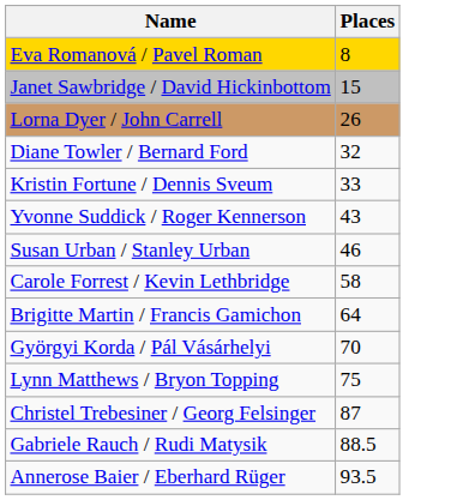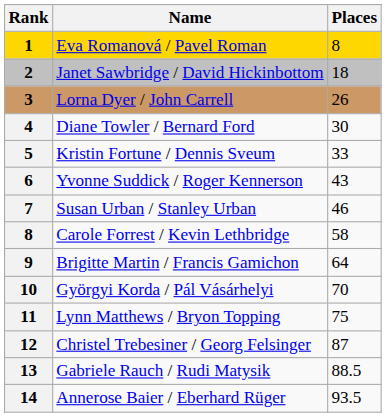 <table class="wikitable">
 <tr>
+<th>Rank</th>
 <th>Name</th>
 <th>Places</th>
 </tr>
 <tr bgcolor=gold>
+<td align=center><strong>1</strong></td>
 <td> <a href='#'>Eva Romanová</a> / <a href='#'>Pavel Roman</a></td>
 <td>8</td>
 </tr>
 <tr bgcolor=silver>
+<td align=center><strong>2</strong></td>
 <td> <a href='#'>Janet Sawbridge</a> / <a href='#'>David Hickinbottom</a></td>
-<td>15</td>
+<td>18</td>
 </tr>
 <tr bgcolor=cc9966>
+<td align=center><strong>3</strong></td>
 <td> <a href='#'>Lorna Dyer</a> / <a href='#'>John Carrell</a></td>
 <td>26</td>
 </tr>
 <tr>
+<th>4</th>
 <td> <a href='#'>Diane Towler</a> / <a href='#'>Bernard Ford</a></td>
-<td>32</td>
+<td>30</td>
 </tr>
 <tr>
+<th>5</th>
 <td> <a href='#'>Kristin Fortune</a> / <a href='#'>Dennis Sveum</a></td>
 <td>33</td>
 </tr>
 <tr>
+<th>6</th>
 <td> <a href='#'>Yvonne Suddick</a> / <a href='#'>Roger Kennerson</a></td>
 <td>43</td>
 </tr>
 <tr>
+<th>7</th>
 <td> <a href='#'>Susan Urban</a> / <a href='#'>Stanley Urban</a></td>
 <td>46</td>
 </tr>
 <tr>
+<th>8</th>
 <td> <a href='#'>Carole Forrest</a> / <a href='#'>Kevin Lethbridge</a></td>
 <td>58</td>
 </tr>
 <tr>
+<th>9</th>
 <td> <a href='#'>Brigitte Martin</a> / <a href='#'>Francis Gamichon</a></td>
 <td>64</td>
 </tr>
 <tr>
+<th>10</th>
 <td> <a href='#'>Györgyi Korda</a> / <a href='#'>Pál Vásárhelyi</a></td>
 <td>70</td>
 </tr>
 <tr>
+<th>11</th>
 <td> <a href='#'>Lynn Matthews</a> / <a href='#'>Bryon Topping</a></td>
 <td>75</td>
 </tr>
 <tr>
+<th>12</th>
 <td> <a href='#'>Christel Trebesiner</a> / <a href='#'>Georg Felsinger</a></td>
 <td>87</td>
 </tr>
 <tr>
+<th>13</th>
 <td> <a href='#'>Gabriele Rauch</a> / <a href='#'>Rudi Matysik</a></td>
 <td>88.5</td>
 </tr>
 <tr>
+<th>14</th>
 <td> <a href='#'>Annerose Baier</a> / <a href='#'>Eberhard Rüger</a></td>
 <td>93.5</td>
 </tr>
 </table>
